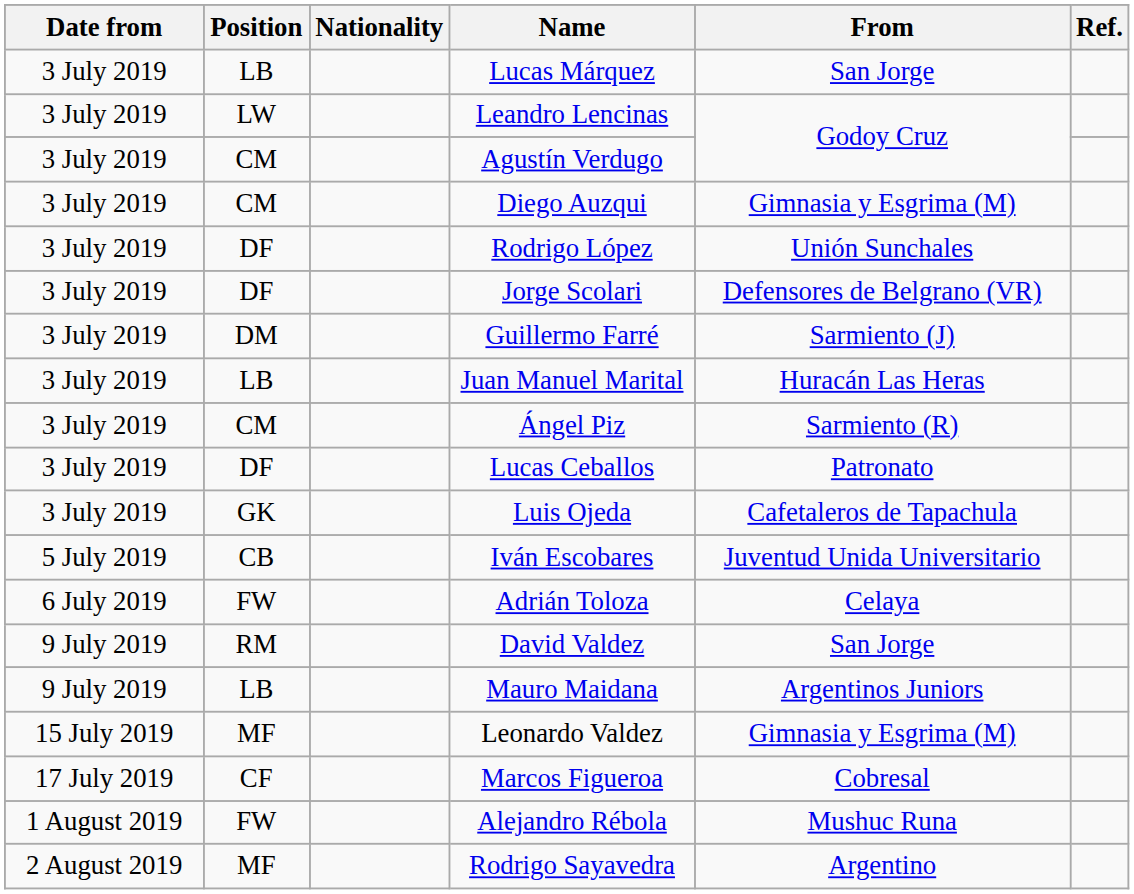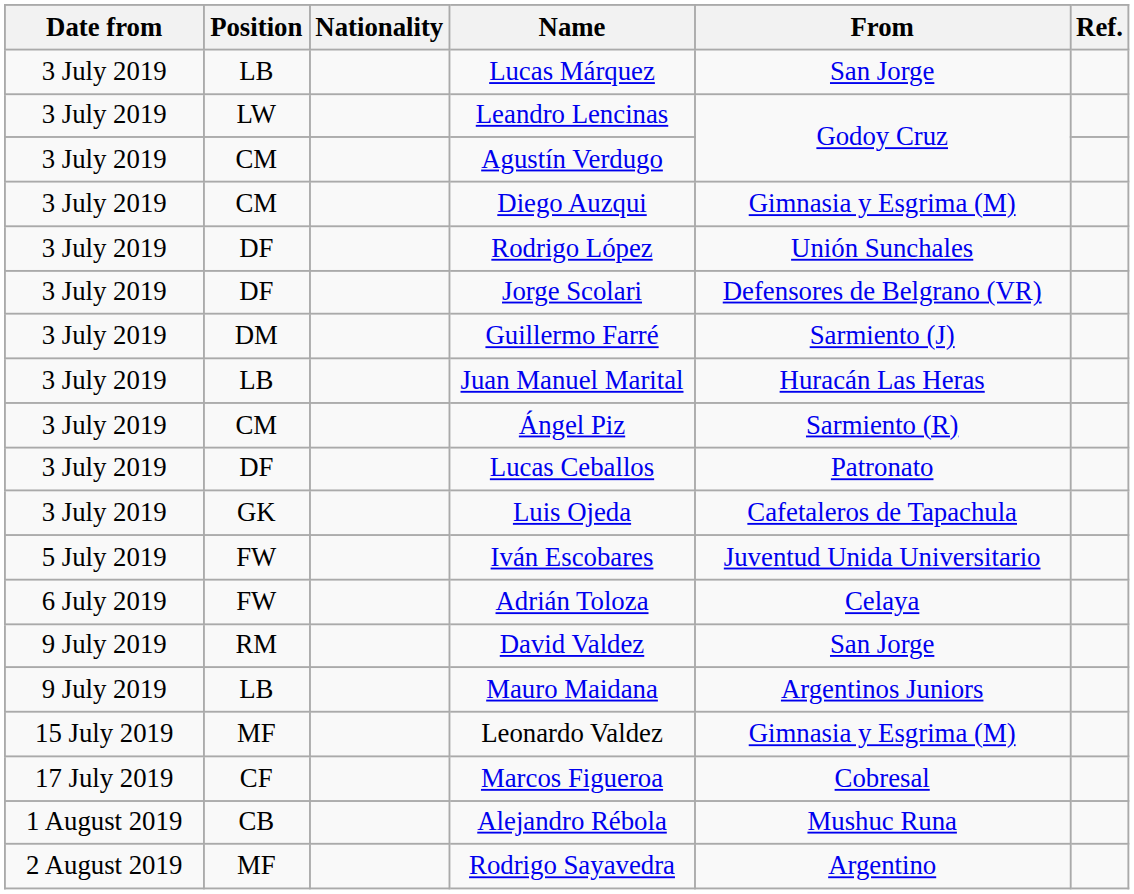 <table class="wikitable" style="text-align:center; font-size:90%; ">
 <tr>
 <th style="background:#; color:#; width:100px;">Date from</th>
 <th style="background:#; color:#; width:50px;">Position</th>
 <th style="background:#; color:#; width:50px;">Nationality</th>
 <th style="background:#; color:#; width:125px;">Name</th>
 <th style="background:#; color:#; width:195px;">From</th>
 <th style="background:#; color:#; width:25px;">Ref.</th>
 </tr>
 <tr>
 <td>3 July 2019</td>
 <td>LB</td>
 <td></td>
 <td><a href='#'>Lucas Márquez</a></td>
 <td> <a href='#'>San Jorge</a></td>
 <td></td>
 </tr>
 <tr>
 <td>3 July 2019</td>
 <td>LW</td>
 <td></td>
 <td><a href='#'>Leandro Lencinas</a></td>
 <td rowspan="2"> <a href='#'>Godoy Cruz</a></td>
 <td></td>
 </tr>
 <tr>
 <td>3 July 2019</td>
 <td>CM</td>
 <td></td>
 <td><a href='#'>Agustín Verdugo</a></td>
 <td></td>
 </tr>
 <tr>
 <td>3 July 2019</td>
 <td>CM</td>
 <td></td>
 <td><a href='#'>Diego Auzqui</a></td>
 <td> <a href='#'>Gimnasia y Esgrima (M)</a></td>
 <td></td>
 </tr>
 <tr>
 <td>3 July 2019</td>
 <td>DF</td>
 <td></td>
 <td><a href='#'>Rodrigo López</a></td>
 <td> <a href='#'>Unión Sunchales</a></td>
 <td></td>
 </tr>
 <tr>
 <td>3 July 2019</td>
 <td>DF</td>
 <td></td>
 <td><a href='#'>Jorge Scolari</a></td>
 <td> <a href='#'>Defensores de Belgrano (VR)</a></td>
 <td></td>
 </tr>
 <tr>
 <td>3 July 2019</td>
 <td>DM</td>
 <td></td>
 <td><a href='#'>Guillermo Farré</a></td>
 <td> <a href='#'>Sarmiento (J)</a></td>
 <td></td>
 </tr>
 <tr>
 <td>3 July 2019</td>
 <td>LB</td>
 <td></td>
 <td><a href='#'>Juan Manuel Marital</a></td>
 <td> <a href='#'>Huracán Las Heras</a></td>
 <td></td>
 </tr>
 <tr>
 <td>3 July 2019</td>
 <td>CM</td>
 <td></td>
 <td><a href='#'>Ángel Piz</a></td>
 <td> <a href='#'>Sarmiento (R)</a></td>
 <td></td>
 </tr>
 <tr>
 <td>3 July 2019</td>
 <td>DF</td>
 <td></td>
 <td><a href='#'>Lucas Ceballos</a></td>
 <td> <a href='#'>Patronato</a></td>
 <td></td>
 </tr>
 <tr>
 <td>3 July 2019</td>
 <td>GK</td>
 <td></td>
 <td><a href='#'>Luis Ojeda</a></td>
 <td> <a href='#'>Cafetaleros de Tapachula</a></td>
 <td></td>
 </tr>
 <tr>
 <td>5 July 2019</td>
-<td>CB</td>
+<td>FW</td>
 <td></td>
 <td><a href='#'>Iván Escobares</a></td>
 <td> <a href='#'>Juventud Unida Universitario</a></td>
 <td></td>
 </tr>
 <tr>
 <td>6 July 2019</td>
 <td>FW</td>
 <td></td>
 <td><a href='#'>Adrián Toloza</a></td>
 <td> <a href='#'>Celaya</a></td>
 <td></td>
 </tr>
 <tr>
 <td>9 July 2019</td>
 <td>RM</td>
 <td></td>
 <td><a href='#'>David Valdez</a></td>
 <td> <a href='#'>San Jorge</a></td>
 <td></td>
 </tr>
 <tr>
 <td>9 July 2019</td>
 <td>LB</td>
 <td></td>
 <td><a href='#'>Mauro Maidana</a></td>
 <td> <a href='#'>Argentinos Juniors</a></td>
 <td></td>
 </tr>
 <tr>
 <td>15 July 2019</td>
 <td>MF</td>
 <td></td>
 <td>Leonardo Valdez</td>
 <td> <a href='#'>Gimnasia y Esgrima (M)</a></td>
 <td></td>
 </tr>
 <tr>
 <td>17 July 2019</td>
 <td>CF</td>
 <td></td>
 <td><a href='#'>Marcos Figueroa</a></td>
 <td> <a href='#'>Cobresal</a></td>
 <td></td>
 </tr>
 <tr>
 <td>1 August 2019</td>
-<td>FW</td>
+<td>CB</td>
 <td></td>
 <td><a href='#'>Alejandro Rébola</a></td>
 <td> <a href='#'>Mushuc Runa</a></td>
 <td></td>
 </tr>
 <tr>
 <td>2 August 2019</td>
 <td>MF</td>
 <td></td>
 <td><a href='#'>Rodrigo Sayavedra</a></td>
 <td> <a href='#'>Argentino</a></td>
 <td></td>
 </tr>
 </table>
